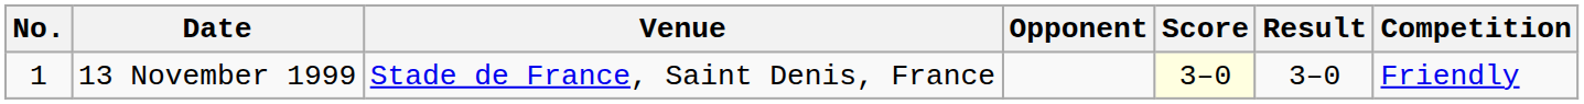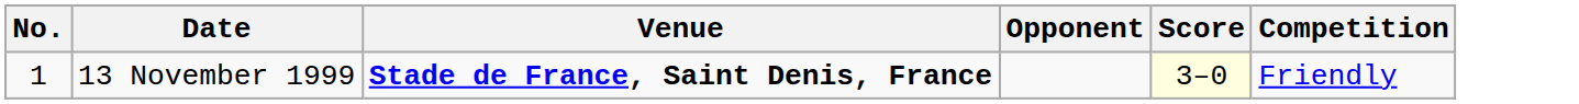 <table class="wikitable sortable">
 <tr>
 <th scope="col">No.</th>
 <th scope="col">Date</th>
 <th scope="col">Venue</th>
 <th scope="col">Opponent</th>
 <th scope="col">Score</th>
-<th scope="col">Result</th>
 <th scope="col">Competition</th>
 </tr>
 <tr>
 <td align="center">1</td>
 <td>13 November 1999</td>
-<td><a href='#'>Stade de France</a>, Saint Denis, France</td>
+<td><strong><a href='#'>Stade de France</a>, Saint Denis, France</strong></td>
 <td></td>
 <td align="center" style="background: lightyellow;">3–0</td>
-<td align="center">3–0</td>
 <td><a href='#'>Friendly</a></td>
 </tr>
 </table>
